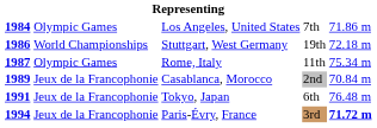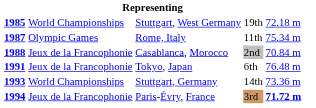 <table>
 <tr>
 <th colspan="5">Representing </th>
 </tr>
 <tr>
-<td><strong><a href='#'>1984</a></strong></td>
-<td><a href='#'>Olympic Games</a></td>
-<td><a href='#'>Los Angeles</a>, <a href='#'>United States</a></td>
-<td>7th</td>
-<td><a href='#'>71.86 m</a></td>
-</tr>
-<tr>
-<td><strong><a href='#'>1986</a></strong></td>
+<td><strong><a href='#'>1985</a></strong></td>
 <td><a href='#'>World Championships</a></td>
 <td><a href='#'>Stuttgart</a>, <a href='#'>West Germany</a></td>
 <td>19th</td>
 <td><a href='#'>72.18 m</a></td>
 </tr>
 <tr>
 <td><strong><a href='#'>1987</a></strong></td>
 <td><a href='#'>Olympic Games</a></td>
 <td><a href='#'>Rome, Italy</a></td>
 <td>11th</td>
 <td><a href='#'>75.34 m</a></td>
 </tr>
 <tr>
-<td><strong><a href='#'>1989</a></strong></td>
+<td><strong><a href='#'>1988</a></strong></td>
 <td><a href='#'>Jeux de la Francophonie</a></td>
 <td><a href='#'>Casablanca</a>, <a href='#'>Morocco</a></td>
 <td bgcolor="silver">2nd</td>
 <td><a href='#'>70.84 m</a></td>
 </tr>
 <tr>
 <td><strong><a href='#'>1991</a></strong></td>
 <td><a href='#'>Jeux de la Francophonie</a></td>
 <td><a href='#'>Tokyo</a>, <a href='#'>Japan</a></td>
 <td>6th</td>
 <td><a href='#'>76.48 m</a></td>
 </tr>
 <tr>
+<td><strong><a href='#'>1993</a></strong></td>
+<td><a href='#'>World Championships</a></td>
+<td><a href='#'>Stuttgart, Germany</a></td>
+<td>14th</td>
+<td><a href='#'>73.36 m</a></td>
+</tr>
+<tr>
 <td><strong><a href='#'>1994</a></strong></td>
 <td><a href='#'>Jeux de la Francophonie</a></td>
 <td><a href='#'>Paris</a>-<a href='#'>Évry</a>, <a href='#'>France</a></td>
 <td bgcolor="cc9966">3rd</td>
 <td><strong><a href='#'>71.72 m</a></strong></td>
 </tr>
 </table>
